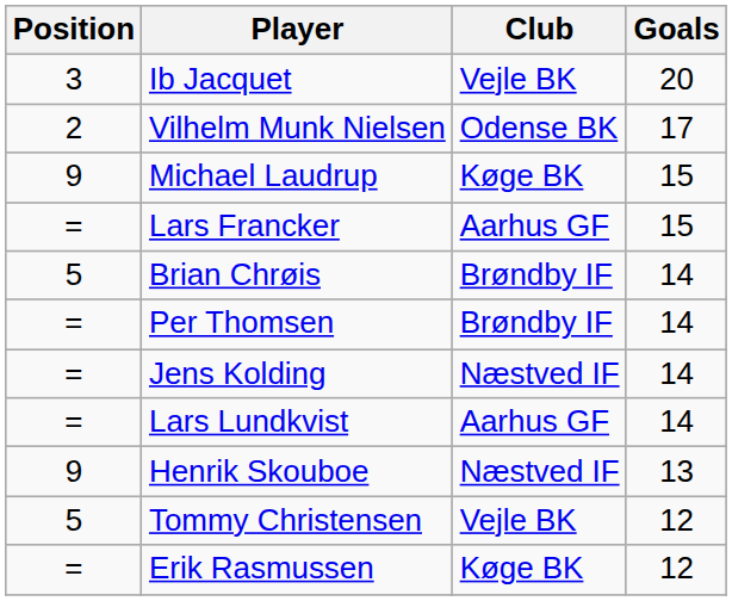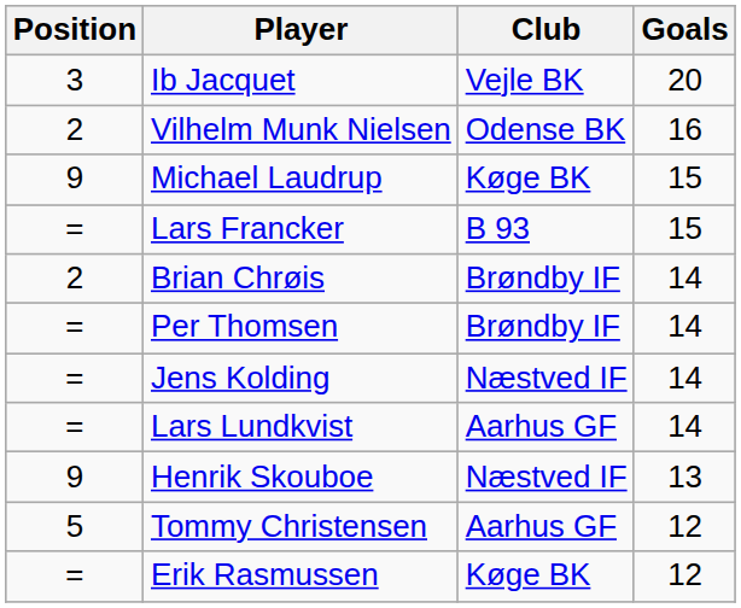 <table class="wikitable" style="text-align: center;">
 <tr>
 <th>Position</th>
 <th>Player</th>
 <th>Club</th>
 <th>Goals</th>
 </tr>
 <tr>
 <td>3</td>
 <td align="left"><a href='#'>Ib Jacquet</a></td>
 <td align="left"><a href='#'>Vejle BK</a></td>
 <td>20</td>
 </tr>
 <tr>
 <td>2</td>
 <td align="left"><a href='#'>Vilhelm Munk Nielsen</a></td>
 <td align="left"><a href='#'>Odense BK</a></td>
-<td>17</td>
+<td>16</td>
 </tr>
 <tr>
 <td>9</td>
 <td align="left"><a href='#'>Michael Laudrup</a></td>
 <td align="left"><a href='#'>Køge BK</a></td>
 <td>15</td>
 </tr>
 <tr>
 <td>=</td>
 <td align="left"><a href='#'>Lars Francker</a></td>
-<td align="left"><a href='#'>Aarhus GF</a></td>
+<td align="left"><a href='#'>B 93</a></td>
 <td>15</td>
 </tr>
 <tr>
-<td>5</td>
+<td>2</td>
 <td align="left"><a href='#'>Brian Chrøis</a></td>
 <td align="left"><a href='#'>Brøndby IF</a></td>
 <td>14</td>
 </tr>
 <tr>
 <td>=</td>
 <td align="left"><a href='#'>Per Thomsen</a></td>
 <td align="left"><a href='#'>Brøndby IF</a></td>
 <td>14</td>
 </tr>
 <tr>
 <td>=</td>
 <td align="left"><a href='#'>Jens Kolding</a></td>
 <td align="left"><a href='#'>Næstved IF</a></td>
 <td>14</td>
 </tr>
 <tr>
 <td>=</td>
 <td align="left"><a href='#'>Lars Lundkvist</a></td>
 <td align="left"><a href='#'>Aarhus GF</a></td>
 <td>14</td>
 </tr>
 <tr>
 <td>9</td>
 <td align="left"><a href='#'>Henrik Skouboe</a></td>
 <td align="left"><a href='#'>Næstved IF</a></td>
 <td>13</td>
 </tr>
 <tr>
 <td>5</td>
 <td align="left"><a href='#'>Tommy Christensen</a></td>
-<td align="left"><a href='#'>Vejle BK</a></td>
+<td align="left"><a href='#'>Aarhus GF</a></td>
 <td>12</td>
 </tr>
 <tr>
 <td>=</td>
 <td align="left"><a href='#'>Erik Rasmussen</a></td>
 <td align="left"><a href='#'>Køge BK</a></td>
 <td>12</td>
 </tr>
 </table>
